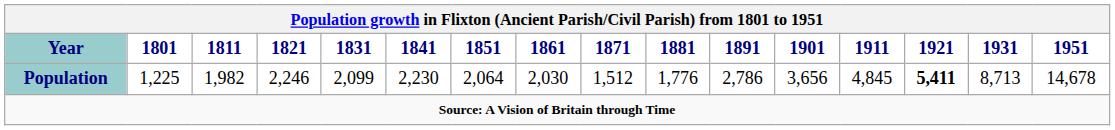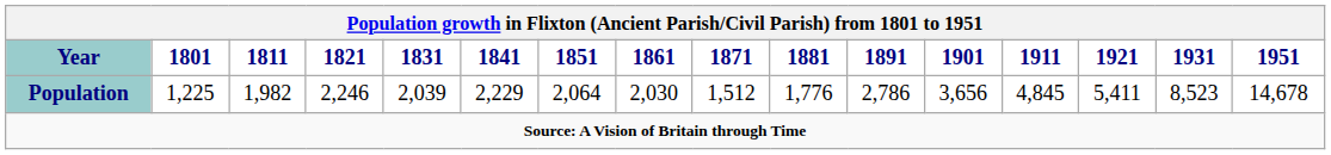 <table class="wikitable" style="font-size:90%;width:70%;border:0px;text-align:center;line-height:120%;">
 <tr>
 <th colspan="16" style="text-align:center;font-size:90%;"><a href='#'>Population growth</a> in Flixton (Ancient Parish/Civil Parish) from 1801 to 1951</th>
 </tr>
 <tr>
 <th style="background: #99CCCC; color: #000080" height="17">Year</th>
 <th style="background: #FFFFFF; color:#000080;">1801</th>
 <th style="background: #FFFFFF; color:#000080;">1811</th>
 <th style="background: #FFFFFF; color:#000080;">1821</th>
 <th style="background: #FFFFFF; color:#000080;">1831</th>
 <th style="background: #FFFFFF; color:#000080;">1841</th>
 <th style="background: #FFFFFF; color:#000080;">1851</th>
 <th style="background: #FFFFFF; color:#000080;">1861</th>
 <th style="background: #FFFFFF; color:#000080;">1871</th>
 <th style="background: #FFFFFF; color:#000080;">1881</th>
 <th style="background: #FFFFFF; color:#000080;">1891</th>
 <th style="background: #FFFFFF; color:#000080;">1901</th>
 <th style="background: #FFFFFF; color:#000080;">1911</th>
 <th style="background: #FFFFFF; color:#000080;">1921</th>
 <th style="background: #FFFFFF; color:#000080;">1931</th>
 <th style="background: #FFFFFF; color:#000080;">1951</th>
 </tr>
 <tr Align="center">
 <th style="background: #99CCCC; color: #000080" height="17">Population</th>
 <td style="background: #FFFFFF; color: black;">1,225</td>
 <td style="background: #FFFFFF; color: black;">1,982</td>
 <td style="background: #FFFFFF; color: black;">2,246</td>
-<td style="background: #FFFFFF; color: black;">2,099</td>
-<td style="background: #FFFFFF; color: black;">2,230</td>
+<td style="background: #FFFFFF; color: black;">2,039</td>
+<td style="background: #FFFFFF; color: black;">2,229</td>
 <td style="background: #FFFFFF; color: black;">2,064</td>
 <td style="background: #FFFFFF; color: black;">2,030</td>
 <td style="background: #FFFFFF; color: black;">1,512</td>
 <td style="background: #FFFFFF; color: black;">1,776</td>
 <td style="background: #FFFFFF; color: black;">2,786</td>
 <td style="background: #FFFFFF; color: black;">3,656</td>
 <td style="background: #FFFFFF; color: black;">4,845</td>
-<td style="background: #FFFFFF; color: black;"><strong>5,411</strong></td>
-<td style="background: #FFFFFF; color: black;">8,713</td>
+<td style="background: #FFFFFF; color: black;">5,411</td>
+<td style="background: #FFFFFF; color: black;">8,523</td>
 <td style="background: #FFFFFF; color: black;">14,678</td>
 </tr>
 <tr>
 <td colspan="16" style="text-align:center;font-size:90%;"><small><strong>Source: A Vision of Britain through Time</strong></small></td>
 </tr>
 </table>
